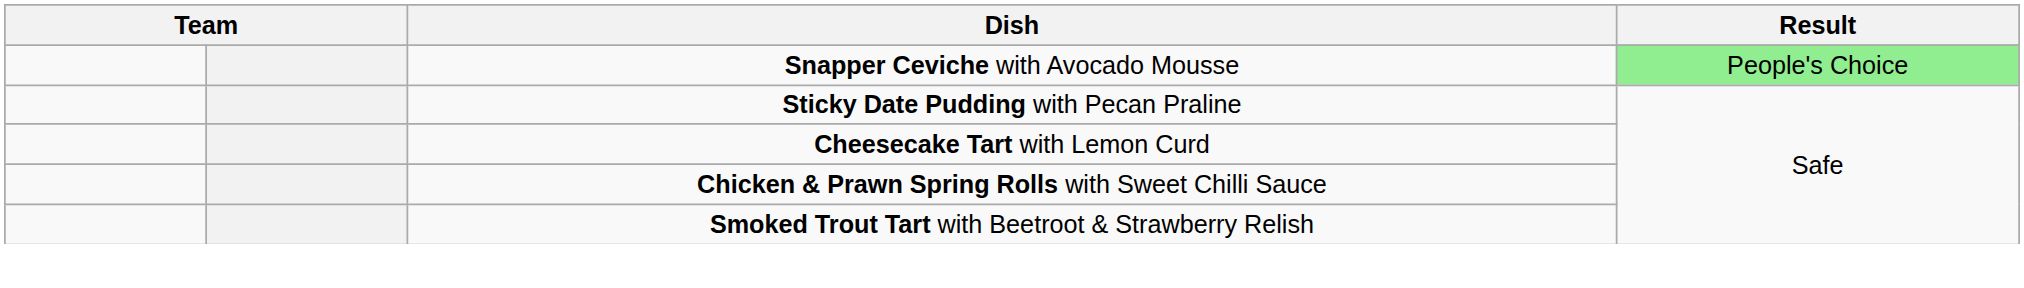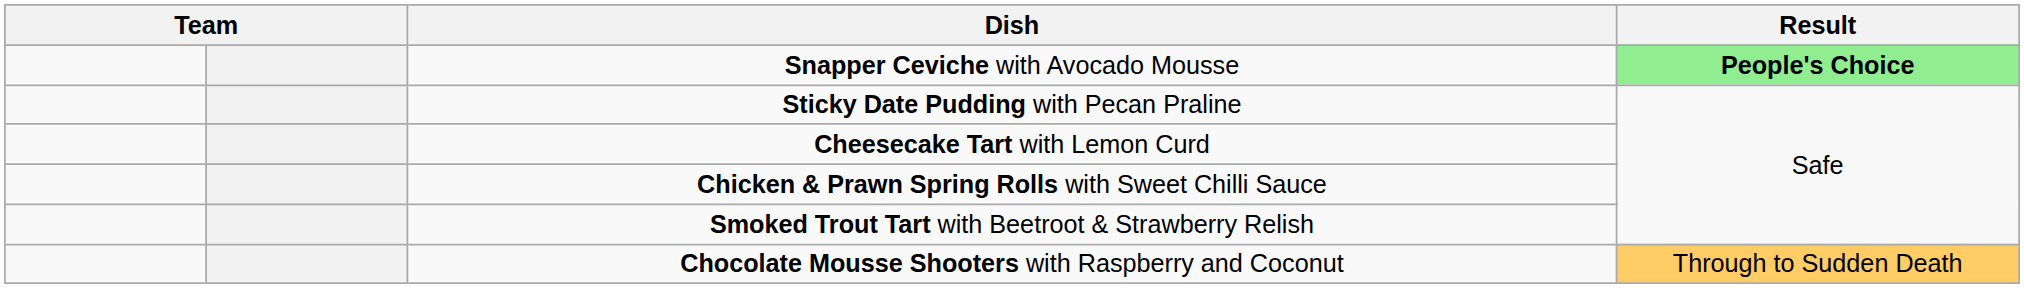 <table class="wikitable plainrowheaders" style="text-align:center; font-size:90%; width:80em; margin-left: auto; margin-right: auto; border: none;">
 <tr>
 <th style="width:20%;" colspan="2">Team</th>
 <th style="width:60%;">Dish</th>
 <th style="width:20%;">Result</th>
 </tr>
 <tr>
 <td></td>
 <th></th>
 <td><strong>Snapper Ceviche</strong> with Avocado Mousse</td>
-<td style="background:lightgreen">People's Choice</td>
+<td style="background:lightgreen"><strong>People's Choice</strong></td>
 </tr>
 <tr>
 <td></td>
 <th></th>
 <td><strong>Sticky Date Pudding</strong> with Pecan Praline</td>
 <td rowspan="4">Safe</td>
 </tr>
 <tr>
 <td></td>
 <th></th>
 <td><strong>Cheesecake Tart</strong> with Lemon Curd</td>
 </tr>
 <tr>
 <td></td>
 <th></th>
 <td><strong>Chicken & Prawn Spring Rolls</strong> with Sweet Chilli Sauce</td>
 </tr>
 <tr>
 <td></td>
 <th></th>
 <td><strong>Smoked Trout Tart</strong> with Beetroot & Strawberry Relish</td>
 </tr>
 <tr>
+<td></td>
+<th></th>
+<td><strong>Chocolate Mousse Shooters</strong> with Raspberry and Coconut</td>
+<td style="background:#FFCC66">Through to Sudden Death</td>
+</tr>
+<tr>
 </tr>
 </table>
